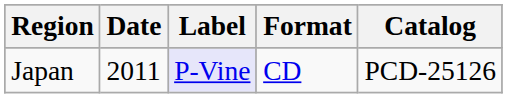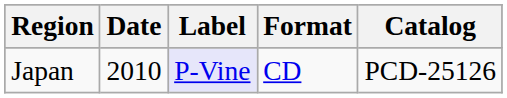 <table class="wikitable">
 <tr>
 <th>Region</th>
 <th>Date</th>
 <th>Label</th>
 <th>Format</th>
 <th>Catalog</th>
 </tr>
 <tr>
 <td>Japan</td>
-<td>2011</td>
+<td>2010</td>
 <td style="background: lavender;"><a href='#'>P-Vine</a></td>
 <td><a href='#'>CD</a></td>
 <td>PCD-25126</td>
 </tr>
 </table>
